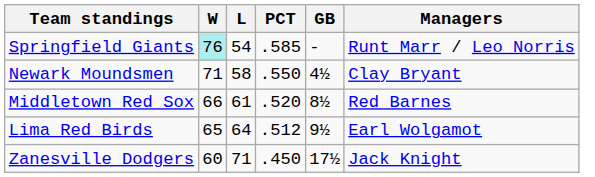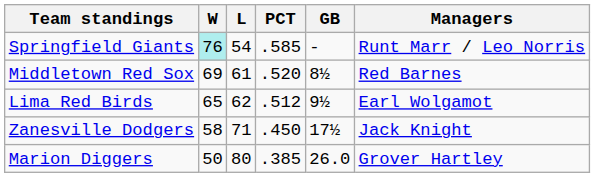 <table class="wikitable">
 <tr>
 <th>Team standings</th>
 <th>W</th>
 <th>L</th>
 <th>PCT</th>
 <th>GB</th>
 <th>Managers</th>
 </tr>
 <tr>
 <td><a href='#'>Springfield Giants</a></td>
 <td style="background: paleturquoise;">76</td>
 <td>54</td>
 <td>.585</td>
 <td>-</td>
 <td><a href='#'>Runt Marr</a> / <a href='#'>Leo Norris</a></td>
 </tr>
 <tr>
-<td><a href='#'>Newark Moundsmen</a></td>
-<td>71</td>
-<td>58</td>
-<td>.550</td>
-<td>4½</td>
-<td><a href='#'>Clay Bryant</a></td>
-</tr>
-<tr>
 <td><a href='#'>Middletown Red Sox</a></td>
-<td>66</td>
+<td>69</td>
 <td>61</td>
 <td>.520</td>
 <td>8½</td>
 <td><a href='#'>Red Barnes</a></td>
 </tr>
 <tr>
 <td><a href='#'>Lima Red Birds</a></td>
 <td>65</td>
-<td>64</td>
+<td>62</td>
 <td>.512</td>
 <td>9½</td>
 <td><a href='#'>Earl Wolgamot</a></td>
 </tr>
 <tr>
 <td><a href='#'>Zanesville Dodgers</a></td>
-<td>60</td>
+<td>58</td>
 <td>71</td>
 <td>.450</td>
 <td>17½</td>
 <td><a href='#'>Jack Knight</a></td>
 </tr>
+<tr>
+<td><a href='#'>Marion Diggers</a></td>
+<td>50</td>
+<td>80</td>
+<td>.385</td>
+<td>26.0</td>
+<td><a href='#'>Grover Hartley</a></td>
+</tr>
 </table>
